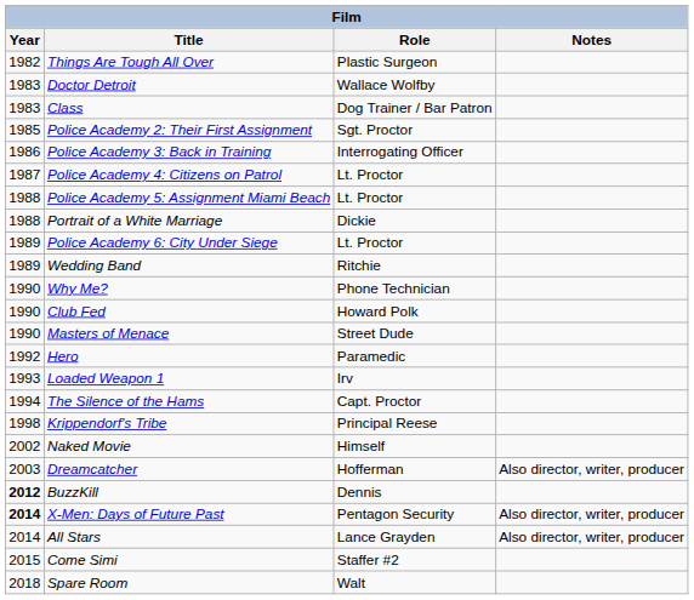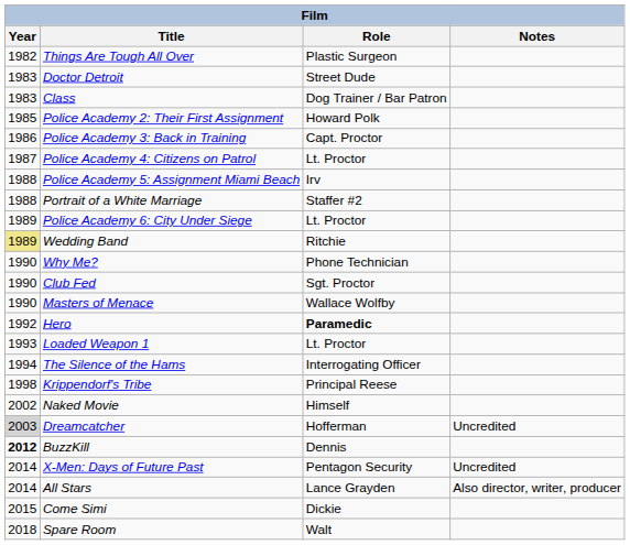 <table class="wikitable" style="font-size: 90%;">
 <tr>
 <th colspan="4" style="background: LightSteelBlue;">Film</th>
 </tr>
 <tr>
 <th>Year</th>
 <th>Title</th>
 <th>Role</th>
 <th>Notes</th>
 </tr>
 <tr>
 <td>1982</td>
 <td><em><a href='#'>Things Are Tough All Over</a></em></td>
 <td>Plastic Surgeon</td>
 <td></td>
 </tr>
 <tr>
 <td>1983</td>
 <td><em><a href='#'>Doctor Detroit</a></em></td>
-<td>Wallace Wolfby</td>
+<td>Street Dude</td>
 <td></td>
 </tr>
 <tr>
 <td>1983</td>
 <td><em><a href='#'>Class</a></em></td>
 <td>Dog Trainer / Bar Patron</td>
 <td></td>
 </tr>
 <tr>
 <td>1985</td>
 <td><em><a href='#'>Police Academy 2: Their First Assignment</a></em></td>
-<td>Sgt. Proctor</td>
+<td>Howard Polk</td>
 <td></td>
 </tr>
 <tr>
 <td>1986</td>
 <td><em><a href='#'>Police Academy 3: Back in Training</a></em></td>
-<td>Interrogating Officer</td>
+<td>Capt. Proctor</td>
 <td></td>
 </tr>
 <tr>
 <td>1987</td>
 <td><em><a href='#'>Police Academy 4: Citizens on Patrol</a></em></td>
 <td>Lt. Proctor</td>
 <td></td>
 </tr>
 <tr>
 <td>1988</td>
 <td><em><a href='#'>Police Academy 5: Assignment Miami Beach</a></em></td>
-<td>Lt. Proctor</td>
+<td>Irv</td>
 <td></td>
 </tr>
 <tr>
 <td>1988</td>
 <td><em>Portrait of a White Marriage</em></td>
-<td>Dickie</td>
+<td>Staffer #2</td>
 <td></td>
 </tr>
 <tr>
 <td>1989</td>
 <td><em><a href='#'>Police Academy 6: City Under Siege</a></em></td>
 <td>Lt. Proctor</td>
 <td></td>
 </tr>
 <tr>
-<td>1989</td>
+<td style="background: khaki;">1989</td>
 <td><em>Wedding Band</em></td>
 <td>Ritchie</td>
 <td></td>
 </tr>
 <tr>
 <td>1990</td>
 <td><em><a href='#'>Why Me?</a></em></td>
 <td>Phone Technician</td>
 <td></td>
 </tr>
 <tr>
 <td>1990</td>
 <td><em><a href='#'>Club Fed</a></em></td>
-<td>Howard Polk</td>
+<td>Sgt. Proctor</td>
 <td></td>
 </tr>
 <tr>
 <td>1990</td>
 <td><em><a href='#'>Masters of Menace</a></em></td>
-<td>Street Dude</td>
+<td>Wallace Wolfby</td>
 <td></td>
 </tr>
 <tr>
 <td>1992</td>
 <td><em><a href='#'>Hero</a></em></td>
-<td>Paramedic</td>
+<td><strong>Paramedic</strong></td>
 <td></td>
 </tr>
 <tr>
 <td>1993</td>
 <td><em><a href='#'>Loaded Weapon 1</a></em></td>
-<td>Irv</td>
+<td>Lt. Proctor</td>
 <td></td>
 </tr>
 <tr>
 <td>1994</td>
 <td><em><a href='#'>The Silence of the Hams</a></em></td>
-<td>Capt. Proctor</td>
+<td>Interrogating Officer</td>
 <td></td>
 </tr>
 <tr>
 <td>1998</td>
 <td><em><a href='#'>Krippendorf's Tribe</a></em></td>
 <td>Principal Reese</td>
 <td></td>
 </tr>
 <tr>
 <td>2002</td>
 <td><em>Naked Movie</em></td>
 <td>Himself</td>
 <td></td>
 </tr>
 <tr>
-<td>2003</td>
+<td style="background: lightgrey;">2003</td>
 <td><em><a href='#'>Dreamcatcher</a></em></td>
 <td>Hofferman</td>
-<td>Also director, writer, producer</td>
+<td>Uncredited</td>
 </tr>
 <tr>
 <td><strong>2012</strong></td>
 <td><em>BuzzKill</em></td>
 <td>Dennis</td>
 <td></td>
 </tr>
 <tr>
-<td><strong>2014</strong></td>
+<td>2014</td>
 <td><em><a href='#'>X-Men: Days of Future Past</a></em></td>
 <td>Pentagon Security</td>
-<td>Also director, writer, producer</td>
+<td>Uncredited</td>
 </tr>
 <tr>
 <td>2014</td>
 <td><em>All Stars</em></td>
 <td>Lance Grayden</td>
 <td>Also director, writer, producer</td>
 </tr>
 <tr>
 <td>2015</td>
 <td><em>Come Simi</em></td>
-<td>Staffer #2</td>
+<td>Dickie</td>
 <td></td>
 </tr>
 <tr>
 <td>2018</td>
 <td><em>Spare Room</em></td>
 <td>Walt</td>
 <td></td>
 </tr>
 </table>
